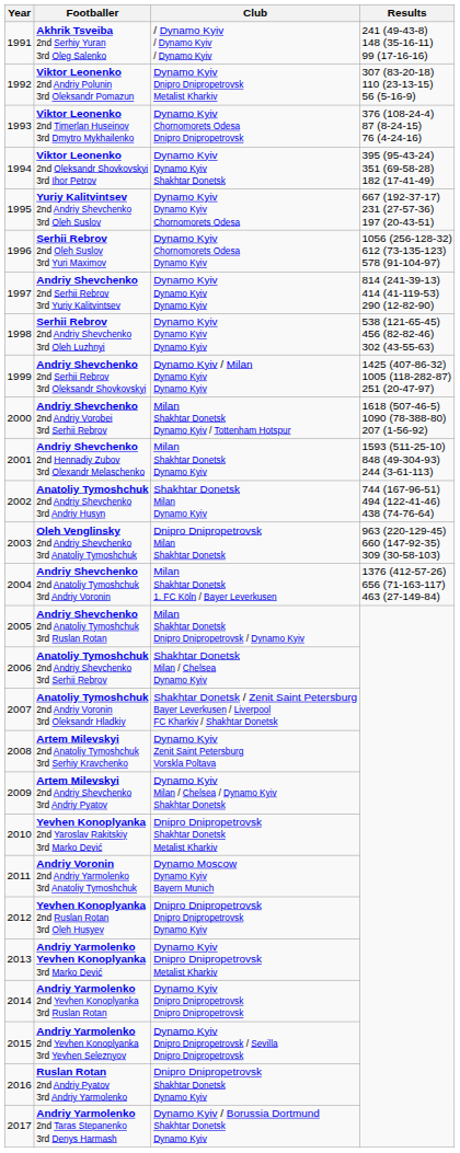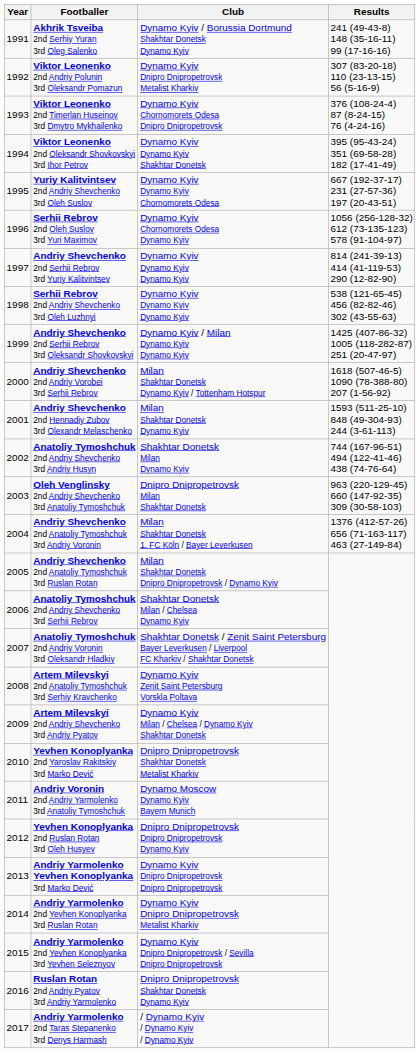 <table class="wikitable" | border="1" cellspacing="0" cellpadding="4">
 <tr>
 <th>Year</th>
 <th>Footballer</th>
 <th>Club</th>
 <th>Results</th>
 </tr>
 <tr>
 <td>1991</td>
 <td><strong><a href='#'>Akhrik Tsveiba</a></strong><br><small>2nd <a href='#'>Serhiy Yuran</a><br>3rd <a href='#'>Oleg Salenko</a></small></td>
-<td> /  <a href='#'>Dynamo Kyiv</a><br><small> /  <a href='#'>Dynamo Kyiv</a><br> /  <a href='#'>Dynamo Kyiv</a></small></td>
+<td> <a href='#'>Dynamo Kyiv</a> /  <a href='#'>Borussia Dortmund</a><br><small> <a href='#'>Shakhtar Donetsk</a><br> <a href='#'>Dynamo Kyiv</a></small></td>
 <td>241 (49-43-8)<br>148 (35-16-11)<br>99 (17-16-16)</td>
 </tr>
 <tr>
 <td>1992</td>
 <td><strong><a href='#'>Viktor Leonenko</a></strong><br><small>2nd <a href='#'>Andriy Polunin</a><br>3rd <a href='#'>Oleksandr Pomazun</a></small></td>
 <td> <a href='#'>Dynamo Kyiv</a><br><small> <a href='#'>Dnipro Dnipropetrovsk</a><br> <a href='#'>Metalist Kharkiv</a></small></td>
 <td>307 (83-20-18)<br>110 (23-13-15)<br>56 (5-16-9)</td>
 </tr>
 <tr>
 <td>1993</td>
 <td><strong><a href='#'>Viktor Leonenko</a></strong><br><small>2nd <a href='#'>Timerlan Huseinov</a><br>3rd <a href='#'>Dmytro Mykhailenko</a></small></td>
 <td> <a href='#'>Dynamo Kyiv</a><br><small> <a href='#'>Chornomorets Odesa</a><br> <a href='#'>Dnipro Dnipropetrovsk</a></small></td>
 <td>376 (108-24-4)<br>87 (8-24-15)<br>76 (4-24-16)</td>
 </tr>
 <tr>
 <td>1994</td>
 <td><strong><a href='#'>Viktor Leonenko</a></strong><br><small>2nd <a href='#'>Oleksandr Shovkovskyi</a><br>3rd <a href='#'>Ihor Petrov</a></small></td>
 <td> <a href='#'>Dynamo Kyiv</a><br><small> <a href='#'>Dynamo Kyiv</a><br> <a href='#'>Shakhtar Donetsk</a></small></td>
 <td>395 (95-43-24)<br>351 (69-58-28)<br>182 (17-41-49)</td>
 </tr>
 <tr>
 <td>1995</td>
 <td><strong><a href='#'>Yuriy Kalitvintsev</a></strong><br><small>2nd <a href='#'>Andriy Shevchenko</a><br>3rd <a href='#'>Oleh Suslov</a></small></td>
 <td> <a href='#'>Dynamo Kyiv</a><br><small> <a href='#'>Dynamo Kyiv</a><br> <a href='#'>Chornomorets Odesa</a></small></td>
 <td>667 (192-37-17)<br>231 (27-57-36)<br>197 (20-43-51)</td>
 </tr>
 <tr>
 <td>1996</td>
 <td><strong><a href='#'>Serhii Rebrov</a></strong><br><small>2nd <a href='#'>Oleh Suslov</a><br>3rd <a href='#'>Yuri Maximov</a></small></td>
 <td> <a href='#'>Dynamo Kyiv</a><br><small> <a href='#'>Chornomorets Odesa</a><br> <a href='#'>Dynamo Kyiv</a></small></td>
 <td>1056 (256-128-32)<br>612 (73-135-123)<br>578 (91-104-97)</td>
 </tr>
 <tr>
 <td>1997</td>
 <td><strong><a href='#'>Andriy Shevchenko</a></strong><br><small>2nd <a href='#'>Serhii Rebrov</a><br>3rd <a href='#'>Yuriy Kalitvintsev</a></small></td>
 <td> <a href='#'>Dynamo Kyiv</a><br><small> <a href='#'>Dynamo Kyiv</a><br> <a href='#'>Dynamo Kyiv</a></small></td>
 <td>814 (241-39-13)<br>414 (41-119-53)<br>290 (12-82-90)</td>
 </tr>
 <tr>
 <td>1998</td>
 <td><strong><a href='#'>Serhii Rebrov</a></strong><br><small>2nd <a href='#'>Andriy Shevchenko</a><br>3rd <a href='#'>Oleh Luzhnyi</a></small></td>
 <td> <a href='#'>Dynamo Kyiv</a><br><small> <a href='#'>Dynamo Kyiv</a><br> <a href='#'>Dynamo Kyiv</a></small></td>
 <td>538 (121-65-45)<br>456 (82-82-46)<br>302 (43-55-63)</td>
 </tr>
 <tr>
 <td>1999</td>
 <td><strong><a href='#'>Andriy Shevchenko</a></strong><br><small>2nd <a href='#'>Serhii Rebrov</a><br>3rd <a href='#'>Oleksandr Shovkovskyi</a></small></td>
 <td> <a href='#'>Dynamo Kyiv</a> /  <a href='#'>Milan</a><br><small> <a href='#'>Dynamo Kyiv</a><br> <a href='#'>Dynamo Kyiv</a></small></td>
 <td>1425 (407-86-32)<br>1005 (118-282-87)<br>251 (20-47-97)</td>
 </tr>
 <tr>
 <td>2000</td>
 <td><strong><a href='#'>Andriy Shevchenko</a></strong><br><small>2nd <a href='#'>Andriy Vorobei</a><br>3rd <a href='#'>Serhii Rebrov</a></small></td>
 <td> <a href='#'>Milan</a><br><small> <a href='#'>Shakhtar Donetsk</a><br> <a href='#'>Dynamo Kyiv</a> /  <a href='#'>Tottenham Hotspur</a></small></td>
 <td>1618 (507-46-5)<br>1090 (78-388-80)<br>207 (1-56-92)</td>
 </tr>
 <tr>
 <td>2001</td>
 <td><strong><a href='#'>Andriy Shevchenko</a></strong><br><small>2nd <a href='#'>Hennadiy Zubov</a><br>3rd <a href='#'>Olexandr Melaschenko</a></small></td>
 <td> <a href='#'>Milan</a><br><small> <a href='#'>Shakhtar Donetsk</a><br> <a href='#'>Dynamo Kyiv</a></small></td>
 <td>1593 (511-25-10)<br>848 (49-304-93)<br>244 (3-61-113)</td>
 </tr>
 <tr>
 <td>2002</td>
 <td><strong><a href='#'>Anatoliy Tymoshchuk</a></strong><br><small>2nd <a href='#'>Andriy Shevchenko</a><br>3rd <a href='#'>Andriy Husyn</a></small></td>
 <td> <a href='#'>Shakhtar Donetsk</a><br><small> <a href='#'>Milan</a><br> <a href='#'>Dynamo Kyiv</a></small></td>
 <td>744 (167-96-51)<br>494 (122-41-46)<br>438 (74-76-64)</td>
 </tr>
 <tr>
 <td>2003</td>
 <td><strong><a href='#'>Oleh Venglinsky</a></strong><br><small>2nd <a href='#'>Andriy Shevchenko</a><br>3rd <a href='#'>Anatoliy Tymoshchuk</a></small></td>
 <td> <a href='#'>Dnipro Dnipropetrovsk</a><br><small> <a href='#'>Milan</a><br> <a href='#'>Shakhtar Donetsk</a></small></td>
 <td>963 (220-129-45)<br>660 (147-92-35)<br>309 (30-58-103)</td>
 </tr>
 <tr>
 <td>2004</td>
 <td><strong><a href='#'>Andriy Shevchenko</a></strong><br><small>2nd <a href='#'>Anatoliy Tymoshchuk</a><br>3rd <a href='#'>Andriy Voronin</a></small></td>
 <td> <a href='#'>Milan</a><br><small> <a href='#'>Shakhtar Donetsk</a><br> <a href='#'>1. FC Köln</a> /  <a href='#'>Bayer Leverkusen</a></small></td>
 <td>1376 (412-57-26)<br>656 (71-163-117)<br>463 (27-149-84)</td>
 </tr>
 <tr>
 <td>2005</td>
 <td><strong><a href='#'>Andriy Shevchenko</a></strong><br><small>2nd <a href='#'>Anatoliy Tymoshchuk</a><br>3rd <a href='#'>Ruslan Rotan</a></small></td>
 <td> <a href='#'>Milan</a><br><small> <a href='#'>Shakhtar Donetsk</a><br> <a href='#'>Dnipro Dnipropetrovsk</a> /  <a href='#'>Dynamo Kyiv</a></small></td>
 </tr>
 <tr>
 <td>2006</td>
 <td><strong><a href='#'>Anatoliy Tymoshchuk</a></strong><br><small>2nd <a href='#'>Andriy Shevchenko</a><br>3rd <a href='#'>Serhii Rebrov</a></small></td>
 <td> <a href='#'>Shakhtar Donetsk</a><br><small> <a href='#'>Milan</a> /  <a href='#'>Chelsea</a> <br> <a href='#'>Dynamo Kyiv</a></small></td>
 </tr>
 <tr>
 <td>2007</td>
 <td><strong><a href='#'>Anatoliy Tymoshchuk</a></strong><br><small>2nd <a href='#'>Andriy Voronin</a><br>3rd <a href='#'>Oleksandr Hladkiy</a></small></td>
 <td> <a href='#'>Shakhtar Donetsk</a> /  <a href='#'>Zenit Saint Petersburg</a><br><small> <a href='#'>Bayer Leverkusen</a> /  <a href='#'>Liverpool</a> <br> <a href='#'>FC Kharkiv</a> /  <a href='#'>Shakhtar Donetsk</a></small></td>
 </tr>
 <tr>
 <td>2008</td>
 <td><strong><a href='#'>Artem Milevskyi</a></strong><br><small>2nd <a href='#'>Anatoliy Tymoshchuk</a><br>3rd <a href='#'>Serhiy Kravchenko</a></small></td>
 <td> <a href='#'>Dynamo Kyiv</a><br><small> <a href='#'>Zenit Saint Petersburg</a> <br> <a href='#'>Vorskla Poltava</a></small></td>
 </tr>
 <tr>
 <td>2009</td>
 <td><strong><a href='#'>Artem Milevskyi</a></strong><br><small>2nd <a href='#'>Andriy Shevchenko</a><br>3rd <a href='#'>Andriy Pyatov</a></small></td>
 <td> <a href='#'>Dynamo Kyiv</a><br><small> <a href='#'>Milan</a> /  <a href='#'>Chelsea</a> /   <a href='#'>Dynamo Kyiv</a><br> <a href='#'>Shakhtar Donetsk</a></small></td>
 </tr>
 <tr>
 <td>2010</td>
 <td><strong><a href='#'>Yevhen Konoplyanka</a></strong><br><small>2nd <a href='#'>Yaroslav Rakitskiy</a><br>3rd <a href='#'>Marko Dević</a></small></td>
 <td> <a href='#'>Dnipro Dnipropetrovsk</a><br><small> <a href='#'>Shakhtar Donetsk</a><br> <a href='#'>Metalist Kharkiv</a></small></td>
 </tr>
 <tr>
 <td>2011</td>
 <td><strong><a href='#'>Andriy Voronin</a></strong><br><small>2nd <a href='#'>Andriy Yarmolenko</a><br>3rd <a href='#'>Anatoliy Tymoshchuk</a></small></td>
 <td> <a href='#'>Dynamo Moscow</a><br><small> <a href='#'>Dynamo Kyiv</a><br> <a href='#'>Bayern Munich</a></small></td>
 </tr>
 <tr>
 <td>2012</td>
 <td><strong><a href='#'>Yevhen Konoplyanka</a></strong><br><small>2nd <a href='#'>Ruslan Rotan</a><br>3rd <a href='#'>Oleh Husyev</a></small></td>
 <td> <a href='#'>Dnipro Dnipropetrovsk</a><br><small> <a href='#'>Dnipro Dnipropetrovsk</a><br> <a href='#'>Dynamo Kyiv</a></small></td>
 </tr>
 <tr>
 <td>2013</td>
 <td><strong><a href='#'>Andriy Yarmolenko</a></strong><br><strong><a href='#'>Yevhen Konoplyanka</a></strong><br><small>3rd <a href='#'>Marko Dević</a></small></td>
-<td> <a href='#'>Dynamo Kyiv</a><br> <a href='#'>Dnipro Dnipropetrovsk</a><br><small> <a href='#'>Metalist Kharkiv</a></small></td>
+<td> <a href='#'>Dynamo Kyiv</a><br><small> <a href='#'>Dnipro Dnipropetrovsk</a><br> <a href='#'>Dnipro Dnipropetrovsk</a></small></td>
 </tr>
 <tr>
 <td>2014</td>
 <td><strong><a href='#'>Andriy Yarmolenko</a></strong><br><small>2nd <a href='#'>Yevhen Konoplyanka</a><br>3rd <a href='#'>Ruslan Rotan</a></small></td>
-<td> <a href='#'>Dynamo Kyiv</a><br><small> <a href='#'>Dnipro Dnipropetrovsk</a><br> <a href='#'>Dnipro Dnipropetrovsk</a></small></td>
+<td> <a href='#'>Dynamo Kyiv</a><br> <a href='#'>Dnipro Dnipropetrovsk</a><br><small> <a href='#'>Metalist Kharkiv</a></small></td>
 </tr>
 <tr>
 <td>2015</td>
 <td><strong><a href='#'>Andriy Yarmolenko</a></strong><br><small>2nd <a href='#'>Yevhen Konoplyanka</a><br>3rd <a href='#'>Yevhen Seleznyov</a></small></td>
 <td> <a href='#'>Dynamo Kyiv</a><br><small> <a href='#'>Dnipro Dnipropetrovsk</a> /  <a href='#'>Sevilla</a><br> <a href='#'>Dnipro Dnipropetrovsk</a></small></td>
 </tr>
 <tr>
 <td>2016</td>
 <td><strong><a href='#'>Ruslan Rotan</a></strong><br><small>2nd <a href='#'>Andriy Pyatov</a><br>3rd <a href='#'>Andriy Yarmolenko</a></small></td>
 <td> <a href='#'>Dnipro Dnipropetrovsk</a><br><small> <a href='#'>Shakhtar Donetsk</a><br> <a href='#'>Dynamo Kyiv</a></small></td>
 </tr>
 <tr>
 <td>2017</td>
 <td><strong><a href='#'>Andriy Yarmolenko</a></strong><br><small>2nd <a href='#'>Taras Stepanenko</a><br>3rd <a href='#'>Denys Harmash</a></small></td>
-<td> <a href='#'>Dynamo Kyiv</a> /  <a href='#'>Borussia Dortmund</a><br><small> <a href='#'>Shakhtar Donetsk</a><br> <a href='#'>Dynamo Kyiv</a></small></td>
+<td> /  <a href='#'>Dynamo Kyiv</a><br><small> /  <a href='#'>Dynamo Kyiv</a><br> /  <a href='#'>Dynamo Kyiv</a></small></td>
 </tr>
 </table>
